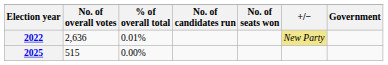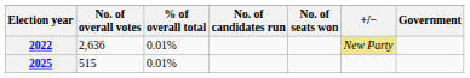 <table class="wikitable plainrowheaders">
 <tr>
 </tr>
 <tr>
 <th scope="col">Election year</th>
 <th scope="col">No. of<br>overall votes</th>
 <th scope="col">% of<br>overall total</th>
 <th scope="col">No. of<br>candidates run</th>
 <th scope="col">No. of<br>seats won</th>
 <th scope="col">+/−</th>
 <th scope="col">Government</th>
 </tr>
 <tr>
 <th scope="row"><a href='#'>2022</a></th>
 <td>2,636</td>
 <td>0.01%</td>
 <td><small> </small></td>
 <td><small> </small></td>
 <td style="background: khaki;"><em>New Party</em></td>
 <td></td>
 </tr>
 <tr>
 <th scope="row"><a href='#'>2025</a></th>
 <td>515</td>
-<td>0.00%</td>
+<td>0.01%</td>
 <td><small> </small></td>
 <td><small> </small></td>
 <td></td>
 <td></td>
 </tr>
 </table>
